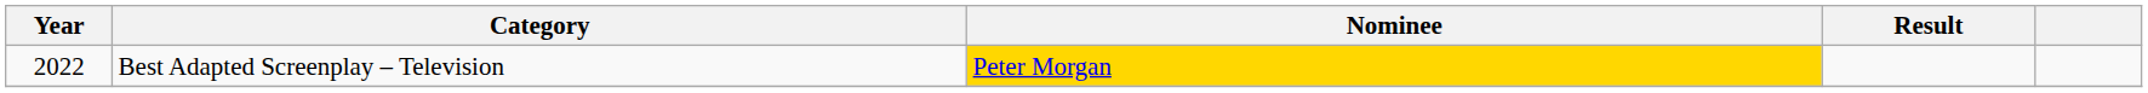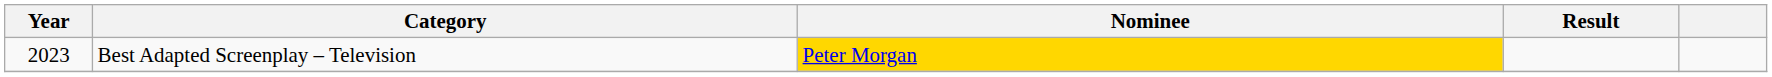 <table class="wikitable" style="width:85%;">
 <tr>
 <th width=5%>Year</th>
 <th style="width:40%;">Category</th>
 <th style="width:40%;">Nominee</th>
 <th style="width:10%;">Result</th>
 <th width=5%></th>
 </tr>
 <tr>
-<td style="text-align: center;">2022</td>
+<td style="text-align: center;">2023</td>
 <td>Best Adapted Screenplay – Television</td>
 <td style="background: gold;"><a href='#'>Peter Morgan</a> </td>
 <td></td>
 <td></td>
 </tr>
 <tr>
 </tr>
 </table>
